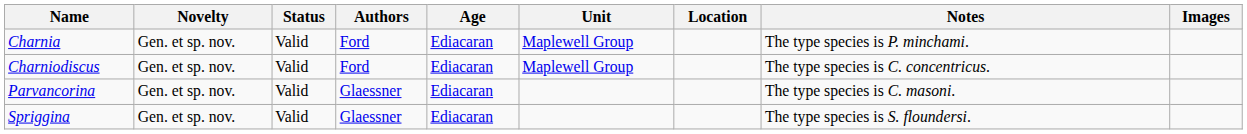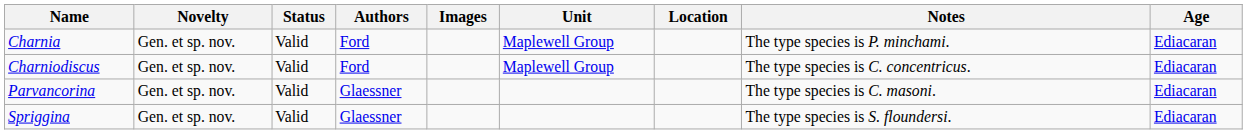 <table class="wikitable sortable" align="center" width="100%">
 <tr>
 <th>Name</th>
 <th>Novelty</th>
 <th>Status</th>
 <th>Authors</th>
-<th>Age</th>
+<th class="unsortable">Images</th>
 <th>Unit</th>
 <th>Location</th>
 <th width="33%" class="unsortable">Notes</th>
-<th class="unsortable">Images</th>
+<th>Age</th>
 </tr>
 <tr>
 <td><em><a href='#'>Charnia</a></em></td>
 <td>Gen. et sp. nov.</td>
 <td>Valid</td>
 <td><a href='#'>Ford</a></td>
-<td><a href='#'>Ediacaran</a></td>
+<td></td>
 <td><a href='#'>Maplewell Group</a></td>
 <td></td>
 <td>The type species is <em>P. minchami</em>.</td>
-<td></td>
+<td><a href='#'>Ediacaran</a></td>
 </tr>
 <tr>
 <td><em><a href='#'>Charniodiscus</a></em></td>
 <td>Gen. et sp. nov.</td>
 <td>Valid</td>
 <td><a href='#'>Ford</a></td>
-<td><a href='#'>Ediacaran</a></td>
+<td></td>
 <td><a href='#'>Maplewell Group</a></td>
 <td></td>
 <td>The type species is <em>C. concentricus</em>.</td>
-<td></td>
+<td><a href='#'>Ediacaran</a></td>
 </tr>
 <tr>
 <td><em><a href='#'>Parvancorina</a></em></td>
 <td>Gen. et sp. nov.</td>
 <td>Valid</td>
 <td><a href='#'>Glaessner</a></td>
-<td><a href='#'>Ediacaran</a></td>
+<td></td>
 <td></td>
 <td></td>
 <td>The type species is <em>C. masoni</em>.</td>
-<td></td>
+<td><a href='#'>Ediacaran</a></td>
 </tr>
 <tr>
 <td><em><a href='#'>Spriggina</a></em></td>
 <td>Gen. et sp. nov.</td>
 <td>Valid</td>
 <td><a href='#'>Glaessner</a></td>
-<td><a href='#'>Ediacaran</a></td>
+<td></td>
 <td></td>
 <td></td>
 <td>The type species is <em>S. floundersi</em>.</td>
-<td></td>
+<td><a href='#'>Ediacaran</a></td>
 </tr>
 </table>
